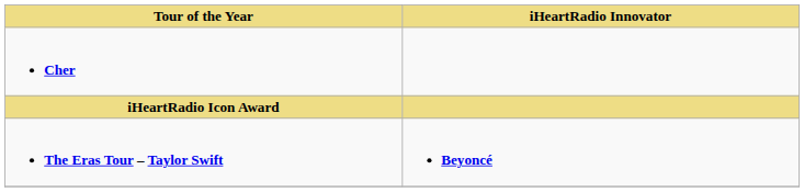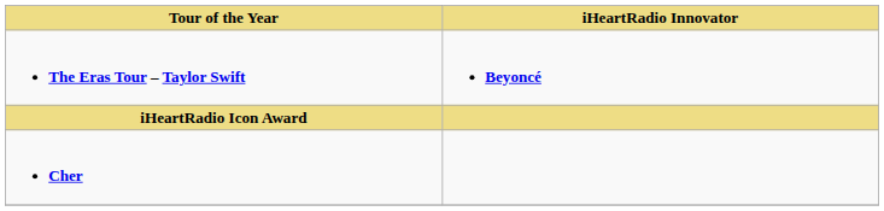 <table class="wikitable" style="width:100%">
 <tr>
 <th style=background:#EEDd85; width="50%">Tour of the Year</th>
 <th style=background:#EEDD85; width="50%">iHeartRadio Innovator</th>
 </tr>
 <tr>
-<td valign="top"><br><ul><li><strong><a href='#'>Cher</a></strong></li></ul></td>
-<td style="vertical-align:top"></td>
+<td valign="top"><br><ul><li><strong><a href='#'>The Eras Tour</a> – <a href='#'>Taylor Swift</a></strong></li></ul></td>
+<td valign="top"><br><ul><li><strong><a href='#'>Beyoncé</a></strong></li></ul></td>
 </tr>
 <tr>
 <th style="background:#EEDD85;" width="50%">iHeartRadio Icon Award</th>
 <th style="background:#EEDD85;" width="50%"></th>
 </tr>
 <tr>
-<td valign="top"><br><ul><li><strong><a href='#'>The Eras Tour</a> – <a href='#'>Taylor Swift</a></strong></li></ul></td>
-<td valign="top"><br><ul><li><strong><a href='#'>Beyoncé</a></strong></li></ul></td>
+<td valign="top"><br><ul><li><strong><a href='#'>Cher</a></strong></li></ul></td>
+<td style="vertical-align:top"></td>
 </tr>
 <tr>
 </tr>
 </table>
